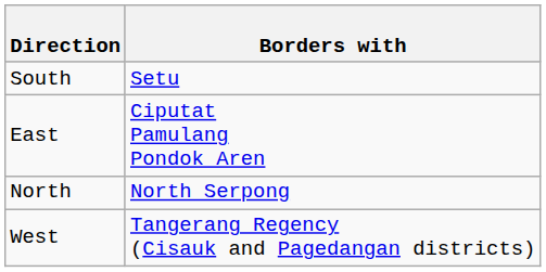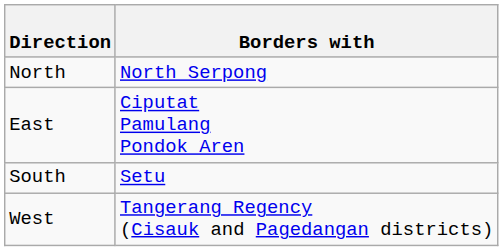 <table class="wikitable">
 <tr>
 <th><br>Direction</th>
 <th><br>Borders with</th>
 </tr>
 <tr>
-<td>South</td>
-<td><a href='#'>Setu</a></td>
+<td>North</td>
+<td><a href='#'>North Serpong</a></td>
 </tr>
 <tr>
 <td>East</td>
 <td><a href='#'>Ciputat</a><br><a href='#'>Pamulang</a><br><a href='#'>Pondok Aren</a></td>
 </tr>
 <tr>
-<td>North</td>
-<td><a href='#'>North Serpong</a></td>
+<td>South</td>
+<td><a href='#'>Setu</a></td>
 </tr>
 <tr>
 <td>West</td>
 <td><a href='#'>Tangerang Regency</a><br>(<a href='#'>Cisauk</a> and <a href='#'>Pagedangan</a> districts)</td>
 </tr>
 </table>
